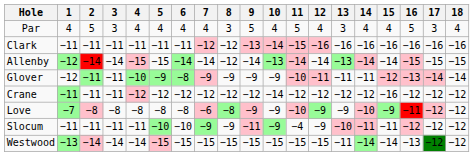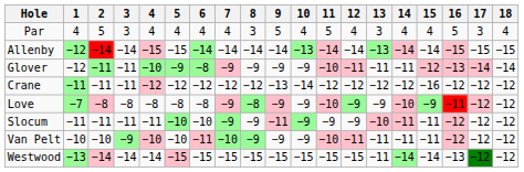 <table class="wikitable" style="text-align:center">
 <tr>
 <th>Hole</th>
 <th>1</th>
 <th>2</th>
 <th>3</th>
 <th>4</th>
 <th>5</th>
 <th>6</th>
 <th>7</th>
 <th>8</th>
 <th>9</th>
 <th>10</th>
 <th>11</th>
 <th>12</th>
 <th>13</th>
 <th>14</th>
 <th>15</th>
 <th>16</th>
 <th>17</th>
 <th>18</th>
 </tr>
 <tr>
 <td>Par</td>
 <td>4</td>
 <td>5</td>
 <td>3</td>
 <td>4</td>
 <td>4</td>
 <td>4</td>
 <td>4</td>
 <td>3</td>
 <td>5</td>
 <td>4</td>
 <td>5</td>
 <td>4</td>
 <td>3</td>
 <td>4</td>
 <td>4</td>
 <td>5</td>
 <td>3</td>
 <td>4</td>
 </tr>
 <tr>
-<td align=left> Clark</td>
-<td>−11</td>
-<td>−11</td>
-<td>−11</td>
-<td>−11</td>
-<td>−11</td>
-<td>−11</td>
-<td style="background: Pink;">−12</td>
-<td>−12</td>
-<td style="background: Pink;">−13</td>
-<td style="background: Pink;">−14</td>
-<td style="background: Pink;">−15</td>
-<td style="background: Pink;">−16</td>
-<td>−16</td>
-<td>−16</td>
-<td>−16</td>
-<td>−16</td>
-<td>−16</td>
-<td>−16</td>
-</tr>
-<tr>
 <td align=left> Allenby</td>
 <td style="background: PaleGreen;">−12</td>
 <td style="background: Red;">−14</td>
 <td>−14</td>
 <td style="background: Pink;">−15</td>
 <td>−15</td>
 <td style="background: PaleGreen;">−14</td>
 <td>−14</td>
-<td>−12</td>
+<td>−14</td>
 <td>−14</td>
 <td style="background: PaleGreen;">−13</td>
 <td style="background: Pink;">−14</td>
 <td>−14</td>
 <td style="background: PaleGreen;">−13</td>
 <td style="background: Pink;">−14</td>
 <td>−14</td>
 <td style="background: Pink;">−15</td>
 <td>−15</td>
 <td>−15</td>
 </tr>
 <tr>
 <td align=left> Glover</td>
 <td>−12</td>
 <td style="background: PaleGreen;">−11</td>
 <td>−11</td>
 <td style="background: PaleGreen;">−10</td>
 <td style="background: PaleGreen;">−9</td>
 <td style="background: PaleGreen;">−8</td>
 <td style="background: Pink;">−9</td>
 <td>−9</td>
 <td>−9</td>
 <td>−9</td>
 <td style="background: Pink;">−10</td>
 <td style="background: Pink;">−11</td>
 <td>−11</td>
 <td>−11</td>
 <td style="background: Pink;">−12</td>
 <td style="background: Pink;">−13</td>
 <td style="background: Pink;">−14</td>
 <td>−14</td>
 </tr>
 <tr>
 <td align=left> Crane</td>
 <td style="background: PaleGreen;">−11</td>
 <td>−11</td>
 <td>−11</td>
 <td style="background: Pink;">−12</td>
 <td>−12</td>
 <td>−12</td>
 <td>−12</td>
 <td>−12</td>
-<td>−12</td>
+<td>−13</td>
 <td>−14</td>
 <td>−12</td>
 <td>−12</td>
 <td>−12</td>
 <td>−12</td>
 <td>−16</td>
 <td>−12</td>
 <td>−12</td>
 <td>−12</td>
 </tr>
 <tr>
 <td align=left> Love</td>
 <td style="background: PaleGreen;">−7</td>
 <td style="background: Pink;">−8</td>
 <td>−8</td>
 <td>−8</td>
 <td>−8</td>
 <td>−8</td>
-<td style="background: Pink;">−6</td>
+<td style="background: Pink;">−9</td>
 <td style="background: PaleGreen;">−8</td>
 <td style="background: Pink;">−9</td>
 <td>−9</td>
 <td style="background: Pink;">−10</td>
 <td style="background: PaleGreen;">−9</td>
 <td>−9</td>
 <td style="background: Pink;">−10</td>
 <td style="background: PaleGreen;">−9</td>
 <td style="background: Red;">−11</td>
 <td style="background: Pink;">−12</td>
 <td>−12</td>
 </tr>
 <tr>
 <td align=left> Slocum</td>
 <td>−11</td>
 <td>−11</td>
 <td>−11</td>
 <td>−11</td>
 <td style="background: PaleGreen;">−10</td>
 <td>−10</td>
 <td style="background: PaleGreen;">−9</td>
 <td>−9</td>
 <td style="background: Pink;">−11</td>
 <td style="background: PaleGreen;">−9</td>
-<td>−4</td>
+<td>−9</td>
 <td>−9</td>
 <td style="background: Pink;">−10</td>
 <td style="background: Pink;">−11</td>
+<td>−11</td>
+<td style="background: Pink;">−12</td>
+<td>−12</td>
+<td>−12</td>
+</tr>
+<tr>
+<td align=left> Van Pelt</td>
+<td>−10</td>
+<td>−10</td>
+<td style="background: PaleGreen;">−9</td>
+<td style="background: Pink;">−10</td>
+<td>−10</td>
+<td style="background: Pink;">−11</td>
+<td style="background: PaleGreen;">−10</td>
+<td style="background: PaleGreen;">−9</td>
+<td>−9</td>
+<td>−9</td>
+<td style="background: Pink;">−10</td>
+<td style="background: Pink;">−11</td>
+<td>−11</td>
+<td>−11</td>
 <td>−11</td>
 <td style="background: Pink;">−12</td>
 <td>−12</td>
 <td>−12</td>
 </tr>
 <tr>
 <td align=left> Westwood</td>
 <td style="background: PaleGreen;">−13</td>
 <td style="background: Pink;">−14</td>
 <td>−14</td>
 <td>−14</td>
 <td style="background: Pink;">−15</td>
 <td>−15</td>
 <td>−15</td>
 <td>−15</td>
 <td>−15</td>
 <td>−15</td>
 <td>−15</td>
 <td>−15</td>
 <td>−11</td>
 <td style="background: PaleGreen;">−14</td>
 <td>−14</td>
 <td>−13</td>
 <td style="background: Green;">−12</td>
 <td>−12</td>
 </tr>
 </table>
